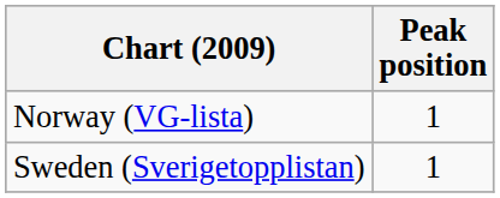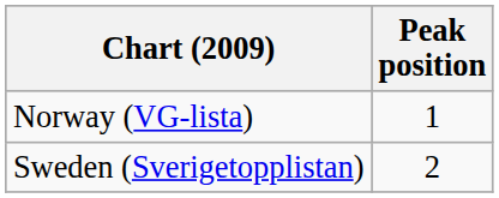 <table class="wikitable">
 <tr>
 <th>Chart (2009)</th>
 <th>Peak<br>position</th>
 </tr>
 <tr>
 <td>Norway (<a href='#'>VG-lista</a>)</td>
 <td align="center">1</td>
 </tr>
 <tr>
 <td>Sweden (<a href='#'>Sverigetopplistan</a>)</td>
-<td align="center">1</td>
+<td align="center">2</td>
 </tr>
 </table>
